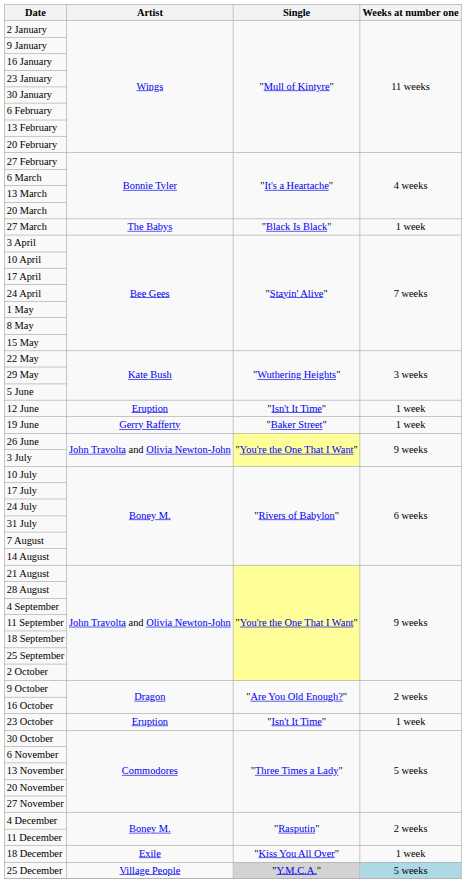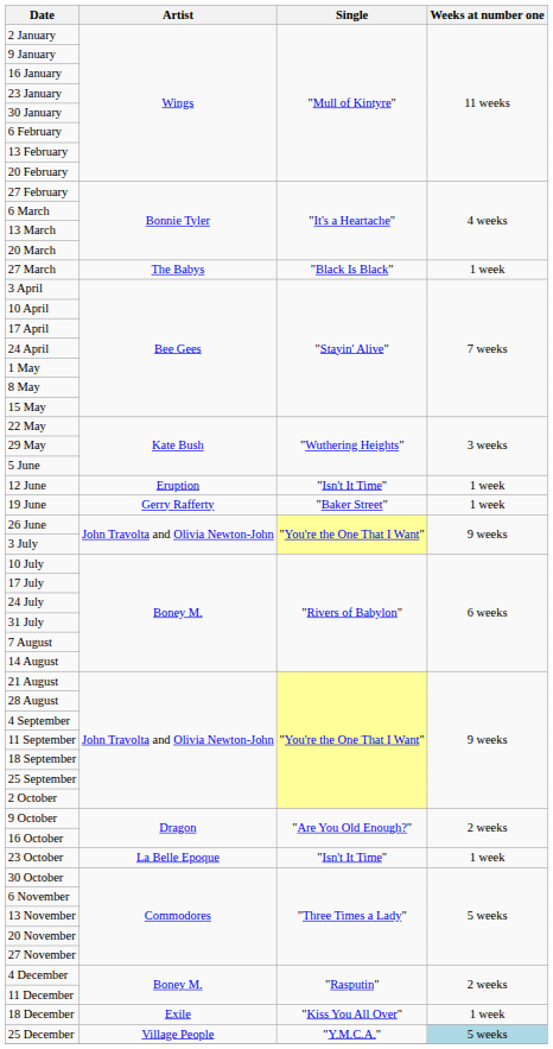 <table class="wikitable">
 <tr>
 <th>Date</th>
 <th>Artist</th>
 <th>Single</th>
 <th>Weeks at number one</th>
 </tr>
 <tr>
 <td>2 January</td>
 <td rowspan="8" align="center"><a href='#'>Wings</a></td>
 <td rowspan="8" align="center">"<a href='#'>Mull of Kintyre</a>"</td>
 <td rowspan="8" align="center">11 weeks</td>
 </tr>
 <tr>
 <td>9 January</td>
 </tr>
 <tr>
 <td>16 January</td>
 </tr>
 <tr>
 <td>23 January</td>
 </tr>
 <tr>
 <td>30 January</td>
 </tr>
 <tr>
 <td>6 February</td>
 </tr>
 <tr>
 <td>13 February</td>
 </tr>
 <tr>
 <td>20 February</td>
 </tr>
 <tr>
 <td>27 February</td>
 <td rowspan="4" align="center"><a href='#'>Bonnie Tyler</a></td>
 <td rowspan="4" align="center">"<a href='#'>It's a Heartache</a>"</td>
 <td rowspan="4" align="center">4 weeks</td>
 </tr>
 <tr>
 <td>6 March</td>
 </tr>
 <tr>
 <td>13 March</td>
 </tr>
 <tr>
 <td>20 March</td>
 </tr>
 <tr>
 <td>27 March</td>
 <td align="center"><a href='#'>The Babys</a></td>
 <td align="center">"<a href='#'>Black Is Black</a>"</td>
 <td align="center">1 week</td>
 </tr>
 <tr>
 <td>3 April</td>
 <td rowspan="7" align="center"><a href='#'>Bee Gees</a></td>
 <td rowspan="7" align="center">"<a href='#'>Stayin' Alive</a>"</td>
 <td rowspan="7" align="center">7 weeks</td>
 </tr>
 <tr>
 <td>10 April</td>
 </tr>
 <tr>
 <td>17 April</td>
 </tr>
 <tr>
 <td>24 April</td>
 </tr>
 <tr>
 <td>1 May</td>
 </tr>
 <tr>
 <td>8 May</td>
 </tr>
 <tr>
 <td>15 May</td>
 </tr>
 <tr>
 <td>22 May</td>
 <td rowspan="3" align="center"><a href='#'>Kate Bush</a></td>
 <td rowspan="3" align="center">"<a href='#'>Wuthering Heights</a>"</td>
 <td rowspan="3" align="center">3 weeks</td>
 </tr>
 <tr>
 <td>29 May</td>
 </tr>
 <tr>
 <td>5 June</td>
 </tr>
 <tr>
 <td>12 June</td>
 <td align="center"><a href='#'>Eruption</a></td>
 <td align="center">"<a href='#'>Isn't It Time</a>"</td>
 <td align="center">1 week</td>
 </tr>
 <tr>
 <td>19 June</td>
 <td align="center"><a href='#'>Gerry Rafferty</a></td>
 <td align="center">"<a href='#'>Baker Street</a>"</td>
 <td align="center">1 week</td>
 </tr>
 <tr>
 <td>26 June</td>
 <td rowspan="2" align="center"><a href='#'>John Travolta</a> and <a href='#'>Olivia Newton-John</a></td>
 <td bgcolor=#FFFF99 align="left" rowspan="2" align="center">"<a href='#'>You're the One That I Want</a>"</td>
 <td rowspan="2" align="center">9 weeks</td>
 </tr>
 <tr>
 <td>3 July</td>
 </tr>
 <tr>
 <td>10 July</td>
 <td rowspan="6" align="center"><a href='#'>Boney M.</a></td>
 <td rowspan="6" align="center">"<a href='#'>Rivers of Babylon</a>"</td>
 <td rowspan="6" align="center">6 weeks</td>
 </tr>
 <tr>
 <td>17 July</td>
 </tr>
 <tr>
 <td>24 July</td>
 </tr>
 <tr>
 <td>31 July</td>
 </tr>
 <tr>
 <td>7 August</td>
 </tr>
 <tr>
 <td>14 August</td>
 </tr>
 <tr>
 <td>21 August</td>
 <td rowspan="7" align="center"><a href='#'>John Travolta</a> and <a href='#'>Olivia Newton-John</a></td>
 <td bgcolor=#FFFF99 align="left" rowspan="7" align="center">"<a href='#'>You're the One That I Want</a>"</td>
 <td rowspan="7" align="center">9 weeks</td>
 </tr>
 <tr>
 <td>28 August</td>
 </tr>
 <tr>
 <td>4 September</td>
 </tr>
 <tr>
 <td>11 September</td>
 </tr>
 <tr>
 <td>18 September</td>
 </tr>
 <tr>
 <td>25 September</td>
 </tr>
 <tr>
 <td>2 October</td>
 </tr>
 <tr>
 <td>9 October</td>
 <td rowspan="2" align="center"><a href='#'>Dragon</a></td>
 <td rowspan="2" align="center">"<a href='#'>Are You Old Enough?</a>"</td>
 <td rowspan="2" align="center">2 weeks</td>
 </tr>
 <tr>
 <td>16 October</td>
 </tr>
 <tr>
 <td>23 October</td>
-<td align="center"><a href='#'>Eruption</a></td>
+<td align="center"><a href='#'>La Belle Epoque</a></td>
 <td align="center">"<a href='#'>Isn't It Time</a>"</td>
 <td align="center">1 week</td>
 </tr>
 <tr>
 <td>30 October</td>
 <td rowspan="5" align="center"><a href='#'>Commodores</a></td>
 <td rowspan="5" align="center">"<a href='#'>Three Times a Lady</a>"</td>
 <td rowspan="5" align="center">5 weeks</td>
 </tr>
 <tr>
 <td>6 November</td>
 </tr>
 <tr>
 <td>13 November</td>
 </tr>
 <tr>
 <td>20 November</td>
 </tr>
 <tr>
 <td>27 November</td>
 </tr>
 <tr>
 <td>4 December</td>
 <td rowspan="2" align="center"><a href='#'>Boney M.</a></td>
 <td rowspan="2" align="center">"<a href='#'>Rasputin</a>"</td>
 <td rowspan="2" align="center">2 weeks</td>
 </tr>
 <tr>
 <td>11 December</td>
 </tr>
 <tr>
 <td>18 December</td>
 <td align="center"><a href='#'>Exile</a></td>
 <td align="center">"<a href='#'>Kiss You All Over</a>"</td>
 <td align="center">1 week</td>
 </tr>
 <tr>
 <td>25 December</td>
 <td align="center"><a href='#'>Village People</a></td>
-<td align="center" style="background: lightgrey;">"<a href='#'>Y.M.C.A.</a>"</td>
+<td align="center">"<a href='#'>Y.M.C.A.</a>"</td>
 <td align="center" style="background: lightblue;">5 weeks</td>
 </tr>
 <tr>
 </tr>
 </table>
